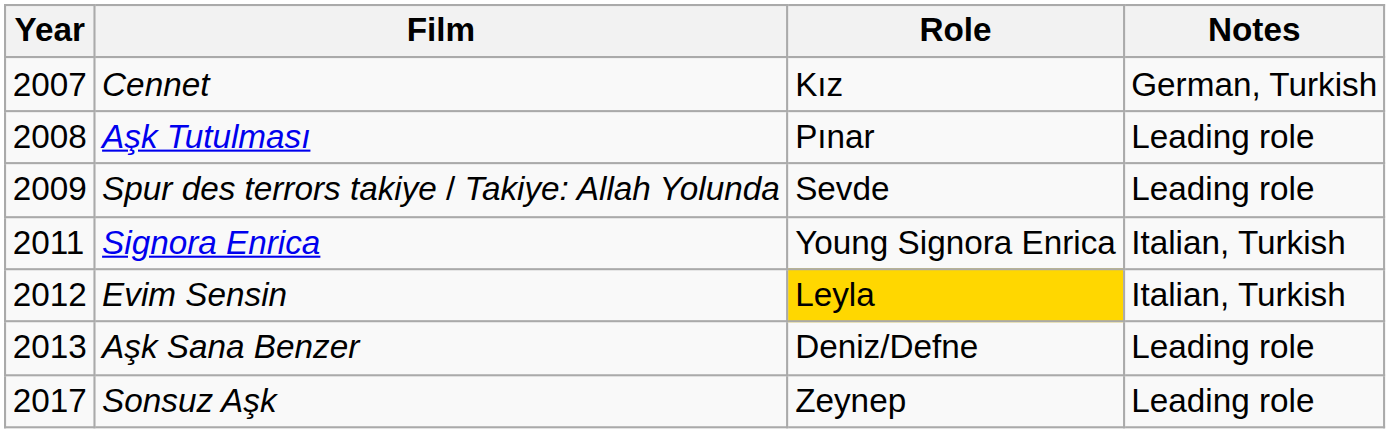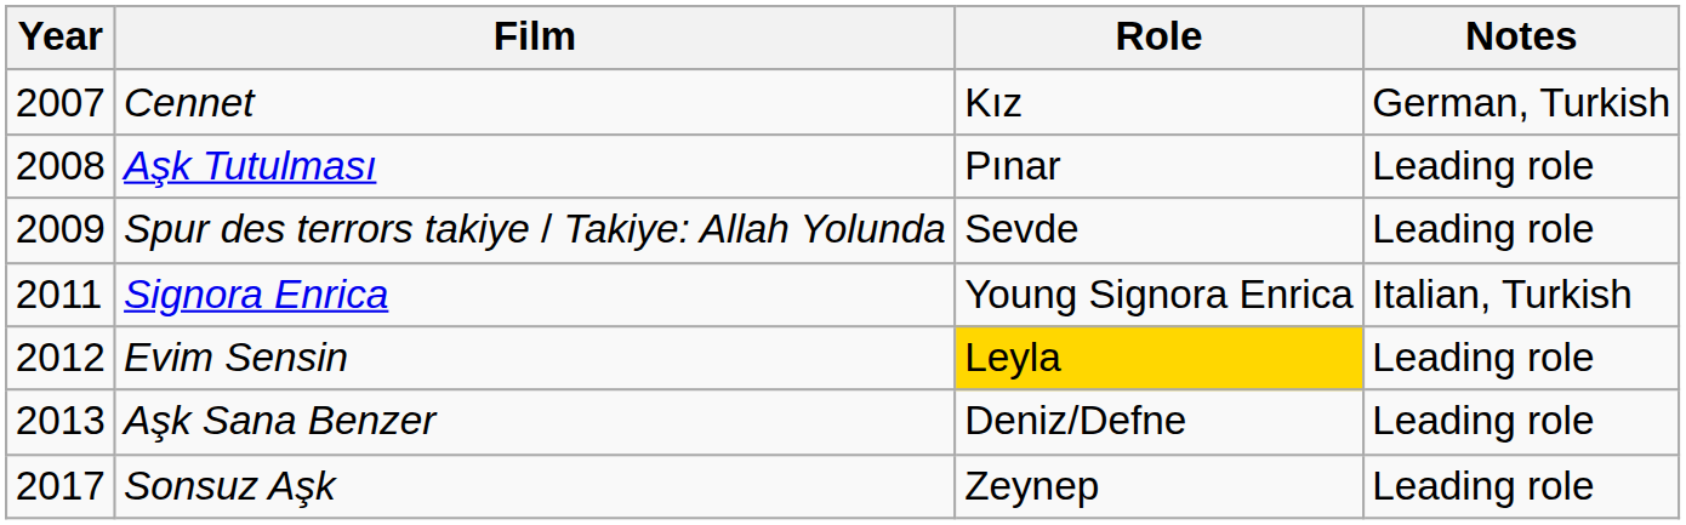 <table class="wikitable sortable">
 <tr>
 <th>Year</th>
 <th>Film</th>
 <th>Role</th>
 <th>Notes</th>
 </tr>
 <tr>
 <td>2007</td>
 <td><em>Cennet</em></td>
 <td>Kız</td>
 <td>German, Turkish</td>
 </tr>
 <tr>
 <td>2008</td>
 <td><em><a href='#'>Aşk Tutulması</a></em></td>
 <td>Pınar</td>
 <td>Leading role</td>
 </tr>
 <tr>
 <td>2009</td>
 <td><em>Spur des terrors takiye</em> / <em>Takiye: Allah Yolunda</em></td>
 <td>Sevde</td>
 <td>Leading role</td>
 </tr>
 <tr>
 <td>2011</td>
 <td><em><a href='#'>Signora Enrica</a></em></td>
 <td>Young Signora Enrica</td>
 <td>Italian, Turkish</td>
 </tr>
 <tr>
 <td>2012</td>
 <td><em>Evim Sensin</em></td>
 <td style="background: gold;">Leyla</td>
-<td>Italian, Turkish</td>
+<td>Leading role</td>
 </tr>
 <tr>
 <td>2013</td>
 <td><em>Aşk Sana Benzer</em></td>
 <td>Deniz/Defne</td>
 <td>Leading role</td>
 </tr>
 <tr>
 <td>2017</td>
 <td><em>Sonsuz Aşk</em></td>
 <td>Zeynep</td>
 <td>Leading role</td>
 </tr>
 </table>
